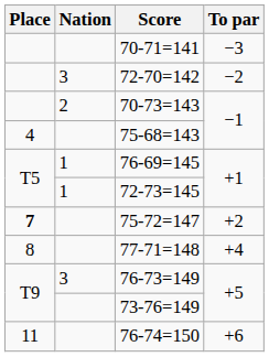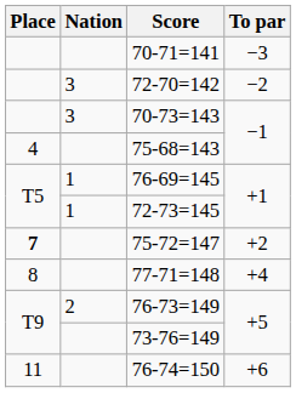 <table class="wikitable">
 <tr>
 <th>Place</th>
 <th>Nation</th>
 <th>Score</th>
 <th>To par</th>
 </tr>
 <tr>
 <td align=center></td>
 <td></td>
 <td>70-71=141</td>
 <td align=center>−3</td>
 </tr>
 <tr>
 <td align=center></td>
 <td> 3</td>
 <td>72-70=142</td>
 <td align=center>−2</td>
 </tr>
 <tr>
 <td align=center></td>
-<td> 2</td>
+<td> 3</td>
 <td>70-73=143</td>
 <td rowspan=2 align=center>−1</td>
 </tr>
 <tr>
 <td align=center>4</td>
 <td></td>
 <td>75-68=143</td>
 </tr>
 <tr>
 <td rowspan=2 align=center>T5</td>
 <td> 1</td>
 <td>76-69=145</td>
 <td rowspan=2 align=center>+1</td>
 </tr>
 <tr>
 <td> 1</td>
 <td>72-73=145</td>
 </tr>
 <tr>
 <td align=center><strong>7</strong></td>
 <td></td>
 <td>75-72=147</td>
 <td align=center>+2</td>
 </tr>
 <tr>
 <td align=center>8</td>
 <td></td>
 <td>77-71=148</td>
 <td align=center>+4</td>
 </tr>
 <tr>
 <td rowspan=2 align=center>T9</td>
-<td> 3</td>
+<td> 2</td>
 <td>76-73=149</td>
 <td rowspan=2 align=center>+5</td>
 </tr>
 <tr>
 <td></td>
 <td>73-76=149</td>
 </tr>
 <tr>
 <td align=center>11</td>
 <td></td>
 <td>76-74=150</td>
 <td align=center>+6</td>
 </tr>
 </table>
